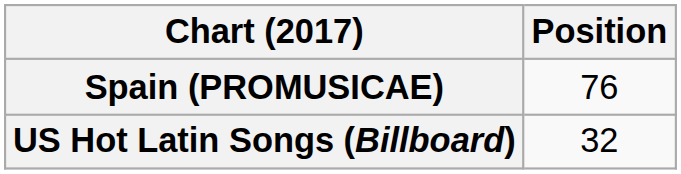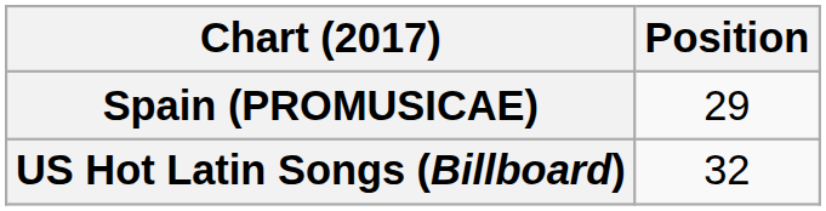 <table class="wikitable plainrowheaders" style="text-align:center">
 <tr>
 <th scope="col">Chart (2017)</th>
 <th scope="col">Position</th>
 </tr>
 <tr>
 <th scope="row">Spain (PROMUSICAE)</th>
-<td>76</td>
+<td>29</td>
 </tr>
 <tr>
 <th scope="row">US Hot Latin Songs (<em>Billboard</em>)</th>
 <td>32</td>
 </tr>
 </table>
